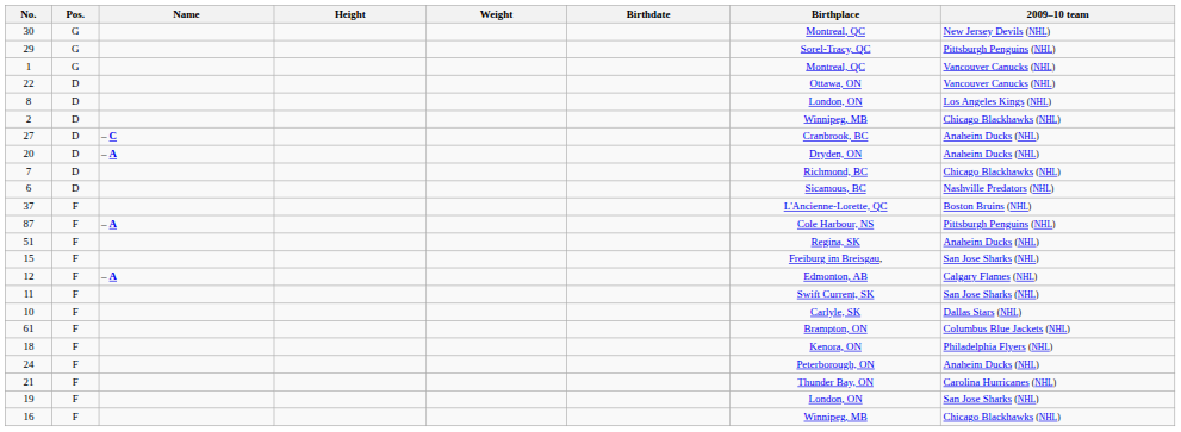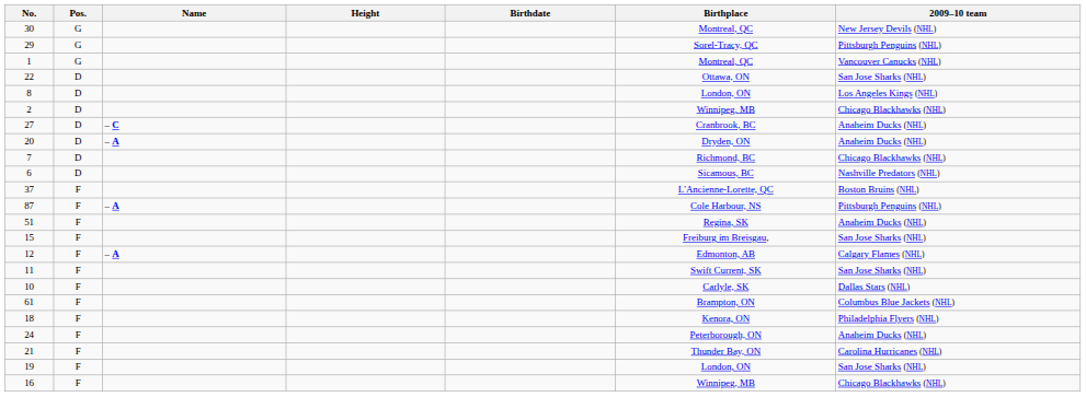 <table class="wikitable sortable" style="width:100%;font-size: 90%; text-align: center;">
 <tr>
 <th style="width:  4%;">No.</th>
 <th style="width:  4%;">Pos.</th>
 <th style="width: 15%;">Name</th>
 <th style="width: 13%;">Height</th>
-<th style="width: 12%;">Weight</th>
 <th style="width: 14%;">Birthdate</th>
 <th style="width: 18%;">Birthplace</th>
 <th style="width: 20%;">2009–10 team</th>
 </tr>
 <tr>
 <td>30</td>
 <td>G</td>
 <td style="text-align:left;"></td>
-<td></td>
 <td></td>
 <td style="text-align:right;"></td>
 <td><a href='#'>Montreal, QC</a></td>
 <td style="text-align:left;"> <a href='#'>New Jersey Devils</a> <small>(<a href='#'>NHL</a>)</small></td>
 </tr>
 <tr>
 <td>29</td>
 <td>G</td>
 <td style="text-align:left;"></td>
 <td></td>
-<td></td>
 <td style="text-align:right;"></td>
 <td><a href='#'>Sorel-Tracy, QC</a></td>
 <td style="text-align:left;"> <a href='#'>Pittsburgh Penguins</a> <small>(<a href='#'>NHL</a>)</small></td>
 </tr>
 <tr>
 <td>1</td>
 <td>G</td>
 <td style="text-align:left;"></td>
-<td></td>
 <td></td>
 <td style="text-align:right;"></td>
 <td><a href='#'>Montreal, QC</a></td>
 <td style="text-align:left;"> <a href='#'>Vancouver Canucks</a> <small>(<a href='#'>NHL</a>)</small></td>
 </tr>
 <tr>
 <td>22</td>
 <td>D</td>
 <td style="text-align:left;"></td>
 <td></td>
-<td></td>
 <td style="text-align:right;"></td>
 <td><a href='#'>Ottawa, ON</a></td>
-<td style="text-align:left;"> <a href='#'>Vancouver Canucks</a> <small>(<a href='#'>NHL</a>)</small></td>
+<td style="text-align:left;"> <a href='#'>San Jose Sharks</a> <small>(<a href='#'>NHL</a>)</small></td>
 </tr>
 <tr>
 <td>8</td>
 <td>D</td>
 <td style="text-align:left;"></td>
-<td></td>
 <td></td>
 <td style="text-align:right;"></td>
 <td><a href='#'>London, ON</a></td>
 <td style="text-align:left;"> <a href='#'>Los Angeles Kings</a> <small>(<a href='#'>NHL</a>)</small></td>
 </tr>
 <tr>
 <td>2</td>
 <td>D</td>
 <td style="text-align:left;"></td>
 <td></td>
-<td></td>
 <td style="text-align:right;"></td>
 <td><a href='#'>Winnipeg, MB</a></td>
 <td style="text-align:left;"> <a href='#'>Chicago Blackhawks</a> <small>(<a href='#'>NHL</a>)</small></td>
 </tr>
 <tr>
 <td>27</td>
 <td>D</td>
 <td style="text-align:left;"> – <strong><a href='#'>C</a></strong></td>
-<td></td>
 <td></td>
 <td style="text-align:right;"></td>
 <td><a href='#'>Cranbrook, BC</a></td>
 <td style="text-align:left;"> <a href='#'>Anaheim Ducks</a> <small>(<a href='#'>NHL</a>)</small></td>
 </tr>
 <tr>
 <td>20</td>
 <td>D</td>
 <td style="text-align:left;"> – <strong><a href='#'>A</a></strong></td>
 <td></td>
-<td></td>
 <td style="text-align:right;"></td>
 <td><a href='#'>Dryden, ON</a></td>
 <td style="text-align:left;"> <a href='#'>Anaheim Ducks</a> <small>(<a href='#'>NHL</a>)</small></td>
 </tr>
 <tr>
 <td>7</td>
 <td>D</td>
 <td style="text-align:left;"></td>
-<td></td>
 <td></td>
 <td style="text-align:right;"></td>
 <td><a href='#'>Richmond, BC</a></td>
 <td style="text-align:left;"> <a href='#'>Chicago Blackhawks</a> <small>(<a href='#'>NHL</a>)</small></td>
 </tr>
 <tr>
 <td>6</td>
 <td>D</td>
 <td style="text-align:left;"></td>
 <td></td>
-<td></td>
 <td style="text-align:right;"></td>
 <td><a href='#'>Sicamous, BC</a></td>
 <td style="text-align:left;"> <a href='#'>Nashville Predators</a> <small>(<a href='#'>NHL</a>)</small></td>
 </tr>
 <tr>
 <td>37</td>
 <td>F</td>
 <td style="text-align:left;"></td>
-<td></td>
 <td></td>
 <td style="text-align:right;"></td>
 <td><a href='#'>L'Ancienne-Lorette, QC</a></td>
 <td style="text-align:left;"> <a href='#'>Boston Bruins</a> <small>(<a href='#'>NHL</a>)</small></td>
 </tr>
 <tr>
 <td>87</td>
 <td>F</td>
 <td style="text-align:left;"> – <strong><a href='#'>A</a></strong></td>
 <td></td>
-<td></td>
 <td style="text-align:right;"></td>
 <td><a href='#'>Cole Harbour, NS</a></td>
 <td style="text-align:left;"> <a href='#'>Pittsburgh Penguins</a> <small>(<a href='#'>NHL</a>)</small></td>
 </tr>
 <tr>
 <td>51</td>
 <td>F</td>
 <td style="text-align:left;"></td>
-<td></td>
 <td></td>
 <td style="text-align:right;"></td>
 <td><a href='#'>Regina, SK</a></td>
 <td style="text-align:left;"> <a href='#'>Anaheim Ducks</a> <small>(<a href='#'>NHL</a>)</small></td>
 </tr>
 <tr>
 <td>15</td>
 <td>F</td>
 <td style="text-align:left;"></td>
 <td></td>
-<td></td>
 <td style="text-align:right;"></td>
 <td><a href='#'>Freiburg im Breisgau</a>, </td>
 <td style="text-align:left;"> <a href='#'>San Jose Sharks</a> <small>(<a href='#'>NHL</a>)</small></td>
 </tr>
 <tr>
 <td>12</td>
 <td>F</td>
 <td style="text-align:left;"> – <strong><a href='#'>A</a></strong></td>
-<td></td>
 <td></td>
 <td style="text-align:right;"></td>
 <td><a href='#'>Edmonton, AB</a></td>
 <td style="text-align:left;"> <a href='#'>Calgary Flames</a> <small>(<a href='#'>NHL</a>)</small></td>
 </tr>
 <tr>
 <td>11</td>
 <td>F</td>
 <td style="text-align:left;"></td>
 <td></td>
-<td></td>
 <td style="text-align:right;"></td>
 <td><a href='#'>Swift Current, SK</a></td>
 <td style="text-align:left;"> <a href='#'>San Jose Sharks</a> <small>(<a href='#'>NHL</a>)</small></td>
 </tr>
 <tr>
 <td>10</td>
 <td>F</td>
 <td style="text-align:left;"></td>
-<td></td>
 <td></td>
 <td style="text-align:right;"></td>
 <td><a href='#'>Carlyle, SK</a></td>
 <td style="text-align:left;"> <a href='#'>Dallas Stars</a> <small>(<a href='#'>NHL</a>)</small></td>
 </tr>
 <tr>
 <td>61</td>
 <td>F</td>
 <td style="text-align:left;"></td>
 <td></td>
-<td></td>
 <td style="text-align:right;"></td>
 <td><a href='#'>Brampton, ON</a></td>
 <td style="text-align:left;"> <a href='#'>Columbus Blue Jackets</a> <small>(<a href='#'>NHL</a>)</small></td>
 </tr>
 <tr>
 <td>18</td>
 <td>F</td>
 <td style="text-align:left;"></td>
-<td></td>
 <td></td>
 <td style="text-align:right;"></td>
 <td><a href='#'>Kenora, ON</a></td>
 <td style="text-align:left;"> <a href='#'>Philadelphia Flyers</a> <small>(<a href='#'>NHL</a>)</small></td>
 </tr>
 <tr>
 <td>24</td>
 <td>F</td>
 <td style="text-align:left;"></td>
 <td></td>
-<td></td>
 <td style="text-align:right;"></td>
 <td><a href='#'>Peterborough, ON</a></td>
 <td style="text-align:left;"> <a href='#'>Anaheim Ducks</a> <small>(<a href='#'>NHL</a>)</small></td>
 </tr>
 <tr>
 <td>21</td>
 <td>F</td>
 <td style="text-align:left;"></td>
-<td></td>
 <td></td>
 <td style="text-align:right;"></td>
 <td><a href='#'>Thunder Bay, ON</a></td>
 <td style="text-align:left;"> <a href='#'>Carolina Hurricanes</a> <small>(<a href='#'>NHL</a>)</small></td>
 </tr>
 <tr>
 <td>19</td>
 <td>F</td>
 <td style="text-align:left;"></td>
 <td></td>
-<td></td>
 <td style="text-align:right;"></td>
 <td><a href='#'>London, ON</a></td>
 <td style="text-align:left;"> <a href='#'>San Jose Sharks</a> <small>(<a href='#'>NHL</a>)</small></td>
 </tr>
 <tr>
 <td>16</td>
 <td>F</td>
 <td style="text-align:left;"></td>
 <td></td>
-<td></td>
 <td style="text-align:right;"></td>
 <td><a href='#'>Winnipeg, MB</a></td>
 <td style="text-align:left;"> <a href='#'>Chicago Blackhawks</a> <small>(<a href='#'>NHL</a>)</small></td>
 </tr>
 </table>
